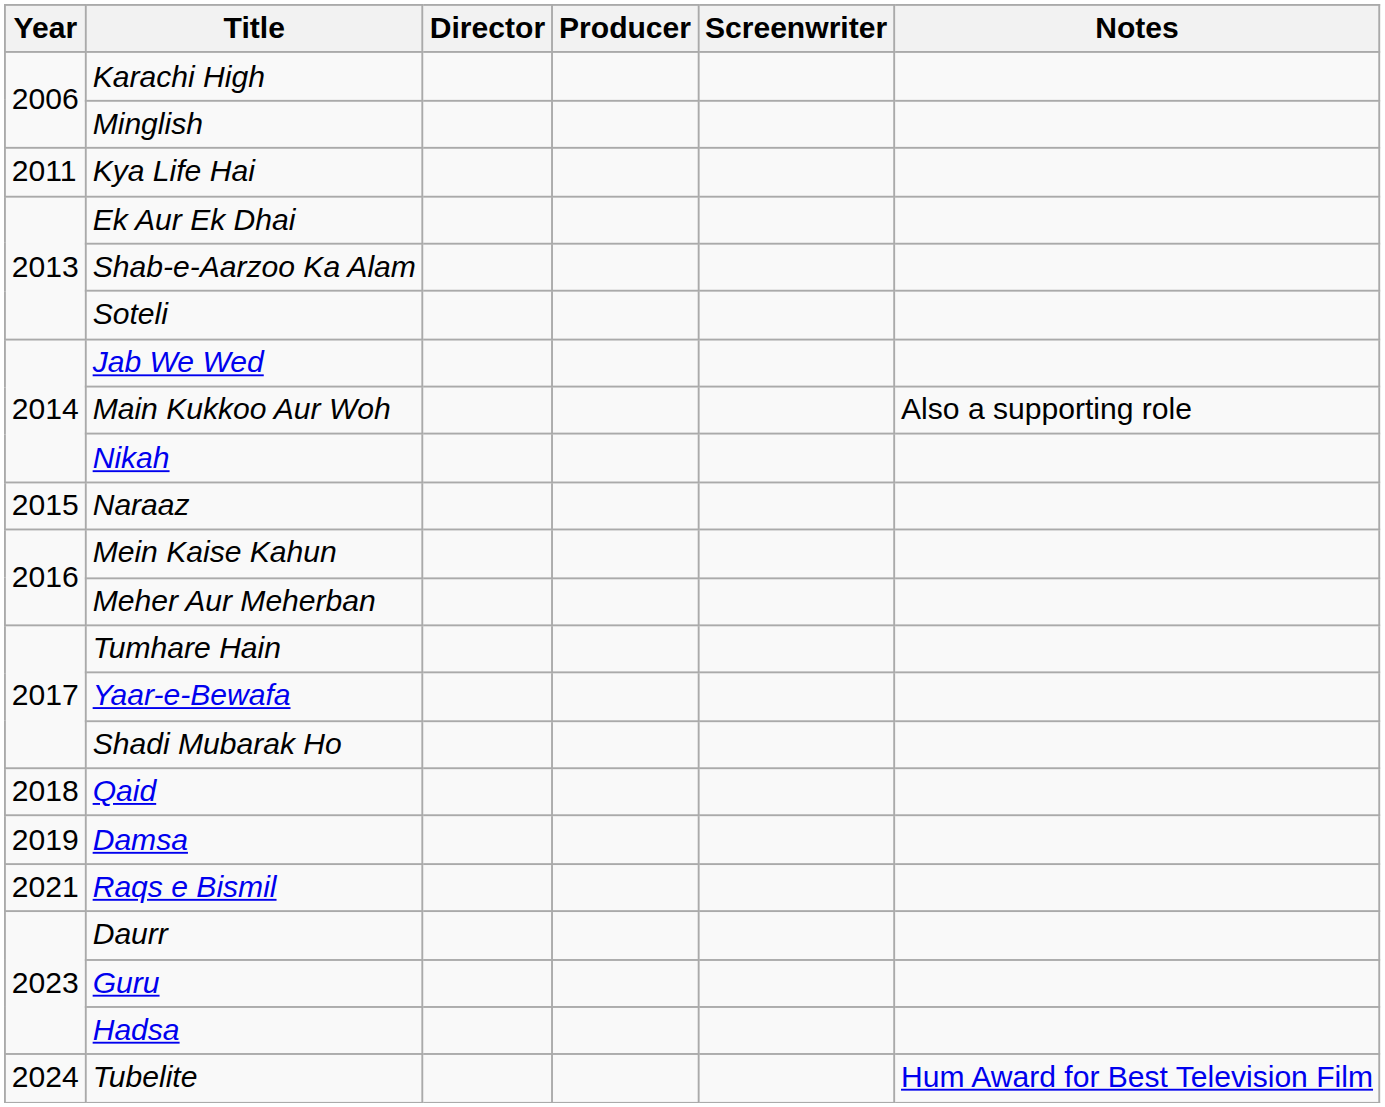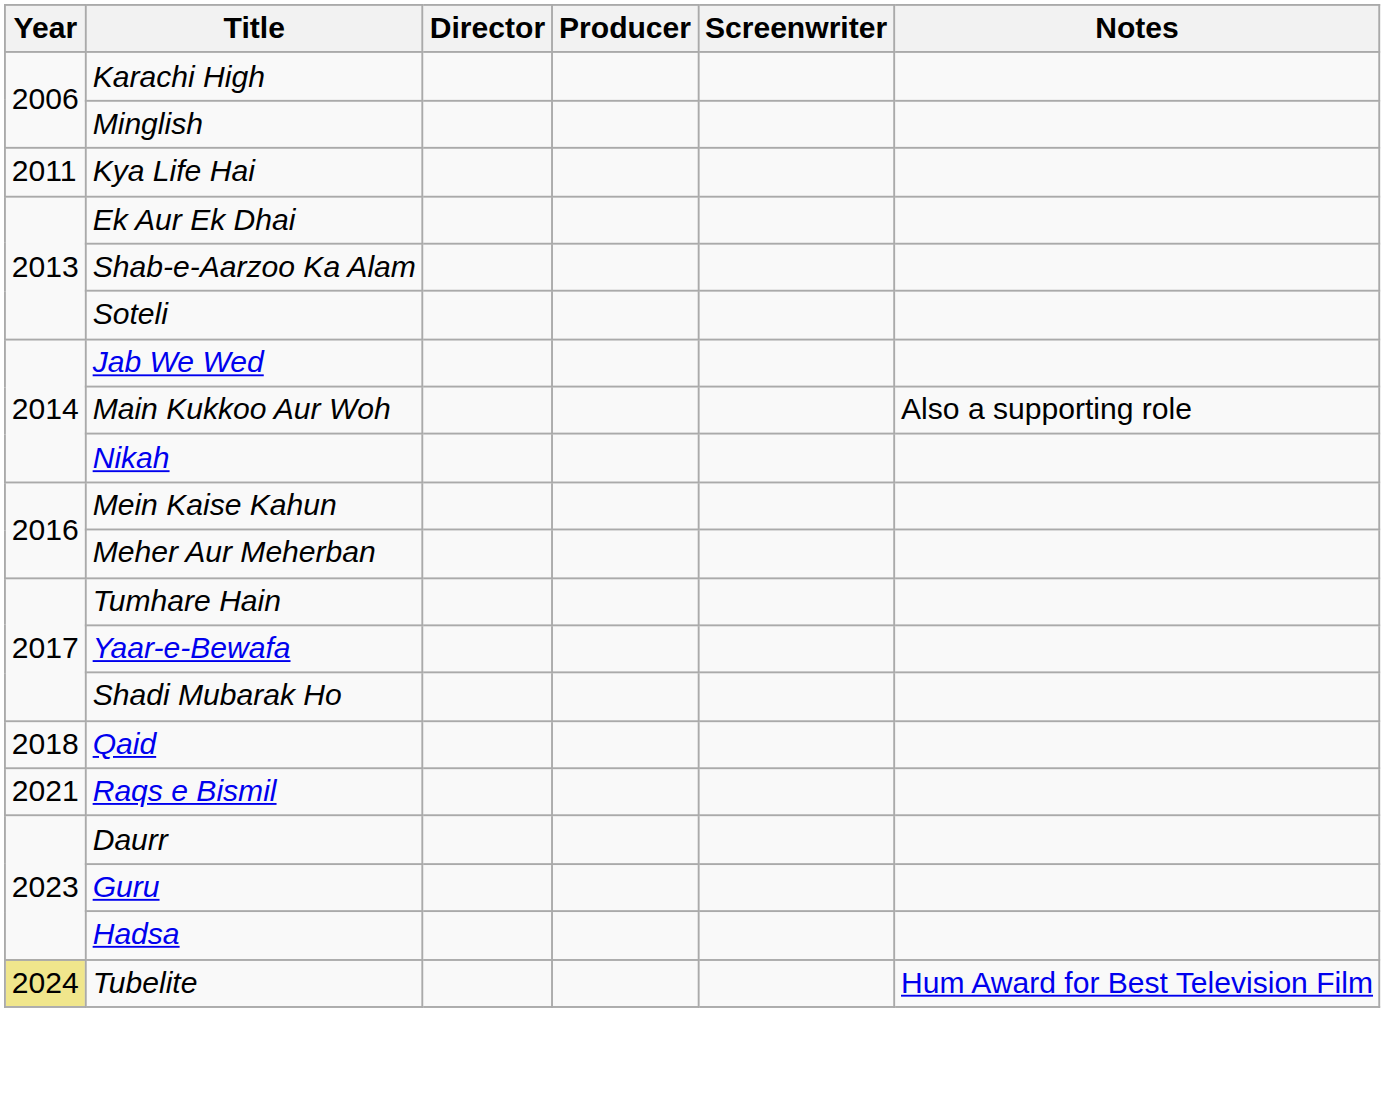 <table class="wikitable sortable">
 <tr>
 <th>Year</th>
 <th>Title</th>
 <th>Director</th>
 <th>Producer</th>
 <th>Screenwriter</th>
 <th>Notes</th>
 </tr>
 <tr>
 <td rowspan="2">2006</td>
 <td><em>Karachi High</em></td>
 <td></td>
 <td></td>
 <td></td>
 <td></td>
 </tr>
 <tr>
 <td><em>Minglish</em></td>
 <td></td>
 <td></td>
 <td></td>
 <td></td>
 </tr>
 <tr>
 <td>2011</td>
 <td><em>Kya Life Hai</em></td>
 <td></td>
 <td></td>
 <td></td>
 <td></td>
 </tr>
 <tr>
 <td rowspan="3">2013</td>
 <td><em>Ek Aur Ek Dhai</em></td>
 <td></td>
 <td></td>
 <td></td>
 <td></td>
 </tr>
 <tr>
 <td><em>Shab-e-Aarzoo Ka Alam</em></td>
 <td></td>
 <td></td>
 <td></td>
 <td></td>
 </tr>
 <tr>
 <td><em>Soteli</em></td>
 <td></td>
 <td></td>
 <td></td>
 <td></td>
 </tr>
 <tr>
 <td rowspan="3">2014</td>
 <td><em><a href='#'>Jab We Wed</a></em></td>
 <td></td>
 <td></td>
 <td></td>
 <td></td>
 </tr>
 <tr>
 <td><em>Main Kukkoo Aur Woh</em></td>
 <td></td>
 <td></td>
 <td></td>
 <td>Also a supporting role</td>
 </tr>
 <tr>
 <td><em><a href='#'>Nikah</a></em></td>
 <td></td>
 <td></td>
 <td></td>
 <td></td>
 </tr>
 <tr>
-<td>2015</td>
-<td><em>Naraaz</em></td>
-<td></td>
-<td></td>
-<td></td>
-<td></td>
-</tr>
-<tr>
 <td Rowspan=2>2016</td>
 <td><em>Mein Kaise Kahun</em></td>
 <td></td>
 <td></td>
 <td></td>
 <td></td>
 </tr>
 <tr>
 <td><em>Meher Aur Meherban</em></td>
 <td></td>
 <td></td>
 <td></td>
 <td></td>
 </tr>
 <tr>
 <td rowspan="3">2017</td>
 <td><em>Tumhare Hain</em></td>
 <td></td>
 <td></td>
 <td></td>
 <td></td>
 </tr>
 <tr>
 <td><em><a href='#'>Yaar-e-Bewafa</a></em></td>
 <td></td>
 <td></td>
 <td></td>
 <td></td>
 </tr>
 <tr>
 <td><em>Shadi Mubarak Ho</em></td>
 <td></td>
 <td></td>
 <td></td>
 <td></td>
 </tr>
 <tr>
 <td>2018</td>
 <td><em><a href='#'>Qaid</a></em></td>
 <td></td>
 <td></td>
 <td></td>
 <td></td>
 </tr>
 <tr>
-<td>2019</td>
-<td><em><a href='#'>Damsa</a></em></td>
-<td></td>
-<td></td>
-<td></td>
-<td></td>
-</tr>
-<tr>
 <td>2021</td>
 <td><em><a href='#'>Raqs e Bismil</a></em></td>
 <td></td>
 <td></td>
 <td></td>
 <td></td>
 </tr>
 <tr>
 <td rowspan="3"=>2023</td>
 <td><em>Daurr</em></td>
 <td></td>
 <td></td>
 <td></td>
 <td></td>
 </tr>
 <tr>
 <td><em><a href='#'>Guru</a></em></td>
 <td></td>
 <td></td>
 <td></td>
 <td></td>
 </tr>
 <tr>
 <td><em><a href='#'>Hadsa</a></em></td>
 <td></td>
 <td></td>
 <td></td>
 <td></td>
 </tr>
 <tr>
-<td>2024</td>
+<td style="background: khaki;">2024</td>
 <td><em>Tubelite</em></td>
 <td></td>
 <td></td>
 <td></td>
 <td><a href='#'>Hum Award for Best Television Film</a></td>
 </tr>
 </table>
